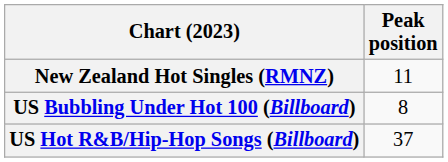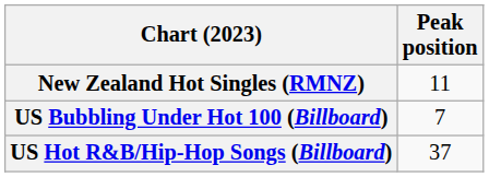 <table class="wikitable sortable plainrowheaders" style="text-align:center">
 <tr>
 <th scope="col">Chart (2023)</th>
 <th scope="col">Peak<br>position</th>
 </tr>
 <tr>
 <th scope="row">New Zealand Hot Singles (<a href='#'>RMNZ</a>)</th>
 <td>11</td>
 </tr>
 <tr>
 <th scope="row">US <a href='#'>Bubbling Under Hot 100</a> (<em><a href='#'>Billboard</a></em>)</th>
-<td>8</td>
+<td>7</td>
 </tr>
 <tr>
 <th scope="row">US <a href='#'>Hot R&B/Hip-Hop Songs</a> (<em><a href='#'>Billboard</a></em>)</th>
 <td>37</td>
 </tr>
 </table>
